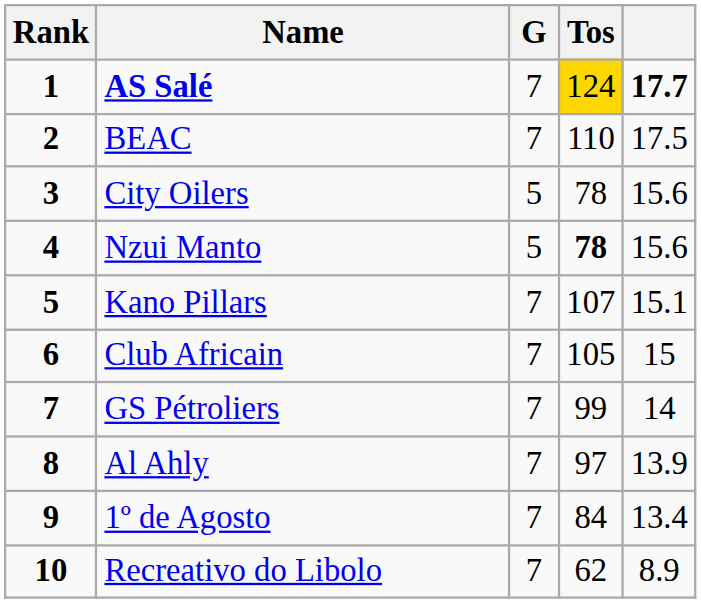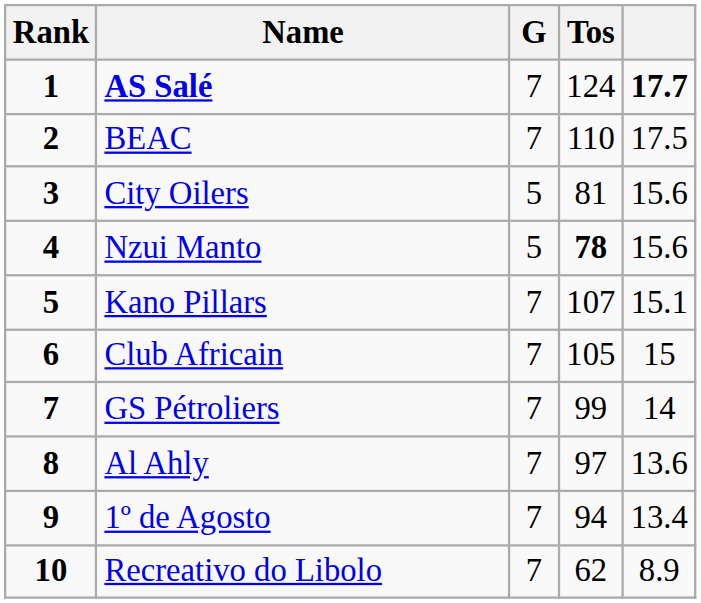 <table class="wikitable" style="text-align:center; font-size:90%;">
 <tr>
 <th width=10px>Rank</th>
 <th width=175px>Name</th>
 <th width=15px>G</th>
 <th width=10px>Tos</th>
 <th width=10px></th>
 </tr>
 <tr>
 <td><strong>1</strong></td>
 <td align=left> <strong><a href='#'>AS Salé</a></strong></td>
 <td>7</td>
-<td style="background: gold;">124</td>
+<td>124</td>
 <td><strong>17.7</strong></td>
 </tr>
 <tr>
 <td><strong>2</strong></td>
 <td align=left> <a href='#'>BEAC</a></td>
 <td>7</td>
 <td>110</td>
 <td>17.5</td>
 </tr>
 <tr>
 <td><strong>3</strong></td>
 <td align=left> <a href='#'>City Oilers</a></td>
 <td>5</td>
-<td>78</td>
+<td>81</td>
 <td>15.6</td>
 </tr>
 <tr>
 <td><strong>4</strong></td>
 <td align=left> <a href='#'>Nzui Manto</a></td>
 <td>5</td>
 <td><strong>78</strong></td>
 <td>15.6</td>
 </tr>
 <tr>
 <td><strong>5</strong></td>
 <td align=left> <a href='#'>Kano Pillars</a></td>
 <td>7</td>
 <td>107</td>
 <td>15.1</td>
 </tr>
 <tr>
 <td><strong>6</strong></td>
 <td align=left> <a href='#'>Club Africain</a></td>
 <td>7</td>
 <td>105</td>
 <td>15</td>
 </tr>
 <tr>
 <td><strong>7</strong></td>
 <td align=left> <a href='#'>GS Pétroliers</a></td>
 <td>7</td>
 <td>99</td>
 <td>14</td>
 </tr>
 <tr>
 <td><strong>8</strong></td>
 <td align=left> <a href='#'>Al Ahly</a></td>
 <td>7</td>
 <td>97</td>
-<td>13.9</td>
+<td>13.6</td>
 </tr>
 <tr>
 <td><strong>9</strong></td>
 <td align=left> <a href='#'>1º de Agosto</a></td>
 <td>7</td>
-<td>84</td>
+<td>94</td>
 <td>13.4</td>
 </tr>
 <tr>
 <td><strong>10</strong></td>
 <td align=left> <a href='#'>Recreativo do Libolo</a></td>
 <td>7</td>
 <td>62</td>
 <td>8.9</td>
 </tr>
 </table>
